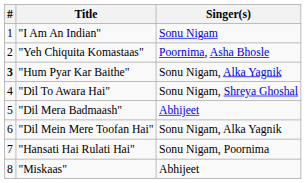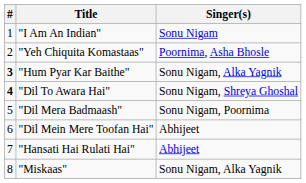 <table class="wikitable" style="font-size:95%;">
 <tr>
 <th>#</th>
 <th>Title</th>
 <th>Singer(s)</th>
 </tr>
 <tr>
 <td>1</td>
 <td>"I Am An Indian"</td>
 <td><a href='#'>Sonu Nigam</a></td>
 </tr>
 <tr>
 <td>2</td>
 <td>"Yeh Chiquita Komastaas"</td>
 <td><a href='#'>Poornima</a>, <a href='#'>Asha Bhosle</a></td>
 </tr>
 <tr>
 <td><strong>3</strong></td>
 <td>"Hum Pyar Kar Baithe"</td>
 <td>Sonu Nigam, <a href='#'>Alka Yagnik</a></td>
 </tr>
 <tr>
-<td>4</td>
+<td><strong>4</strong></td>
 <td>"Dil To Awara Hai"</td>
 <td>Sonu Nigam, <a href='#'>Shreya Ghoshal</a></td>
 </tr>
 <tr>
 <td>5</td>
 <td>"Dil Mera Badmaash"</td>
-<td><a href='#'>Abhijeet</a></td>
+<td>Sonu Nigam, Poornima</td>
 </tr>
 <tr>
 <td>6</td>
 <td>"Dil Mein Mere Toofan Hai"</td>
-<td>Sonu Nigam, Alka Yagnik</td>
+<td>Abhijeet</td>
 </tr>
 <tr>
 <td>7</td>
 <td>"Hansati Hai Rulati Hai"</td>
-<td>Sonu Nigam, Poornima</td>
+<td><a href='#'>Abhijeet</a></td>
 </tr>
 <tr>
 <td>8</td>
 <td>"Miskaas"</td>
-<td>Abhijeet</td>
+<td>Sonu Nigam, Alka Yagnik</td>
 </tr>
 </table>
